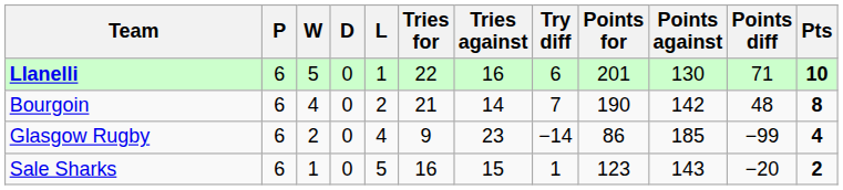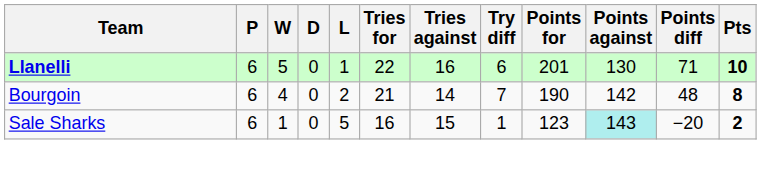 <table class="wikitable" style="text-align:center">
 <tr>
 <th width="200">Team</th>
 <th width="20">P</th>
 <th width="20">W</th>
 <th width="20">D</th>
 <th width="20">L</th>
 <th width="20">Tries for</th>
 <th width="20">Tries against</th>
 <th width="30">Try diff</th>
 <th width="20">Points for</th>
 <th width="20">Points against</th>
 <th width="25">Points diff</th>
 <th width="20">Pts</th>
 </tr>
 <tr bgcolor="#ccffcc">
 <td align=left> <strong><a href='#'>Llanelli</a></strong></td>
 <td>6</td>
 <td>5</td>
 <td>0</td>
 <td>1</td>
 <td>22</td>
 <td>16</td>
 <td>6</td>
 <td>201</td>
 <td>130</td>
 <td>71</td>
 <td><strong>10</strong></td>
 </tr>
 <tr>
 <td align=left> <a href='#'>Bourgoin</a></td>
 <td>6</td>
 <td>4</td>
 <td>0</td>
 <td>2</td>
 <td>21</td>
 <td>14</td>
 <td>7</td>
 <td>190</td>
 <td>142</td>
 <td>48</td>
 <td><strong>8</strong></td>
 </tr>
 <tr>
-<td align=left> <a href='#'>Glasgow Rugby</a></td>
-<td>6</td>
-<td>2</td>
-<td>0</td>
-<td>4</td>
-<td>9</td>
-<td>23</td>
-<td>−14</td>
-<td>86</td>
-<td>185</td>
-<td>−99</td>
-<td><strong>4</strong></td>
-</tr>
-<tr>
 <td align=left> <a href='#'>Sale Sharks</a></td>
 <td>6</td>
 <td>1</td>
 <td>0</td>
 <td>5</td>
 <td>16</td>
 <td>15</td>
 <td>1</td>
 <td>123</td>
-<td>143</td>
+<td style="background: paleturquoise;">143</td>
 <td>−20</td>
 <td><strong>2</strong></td>
 </tr>
 </table>
